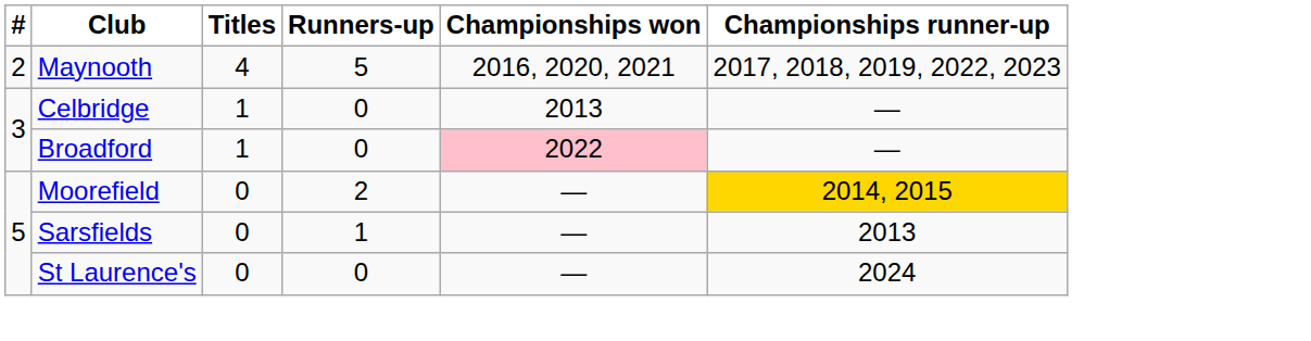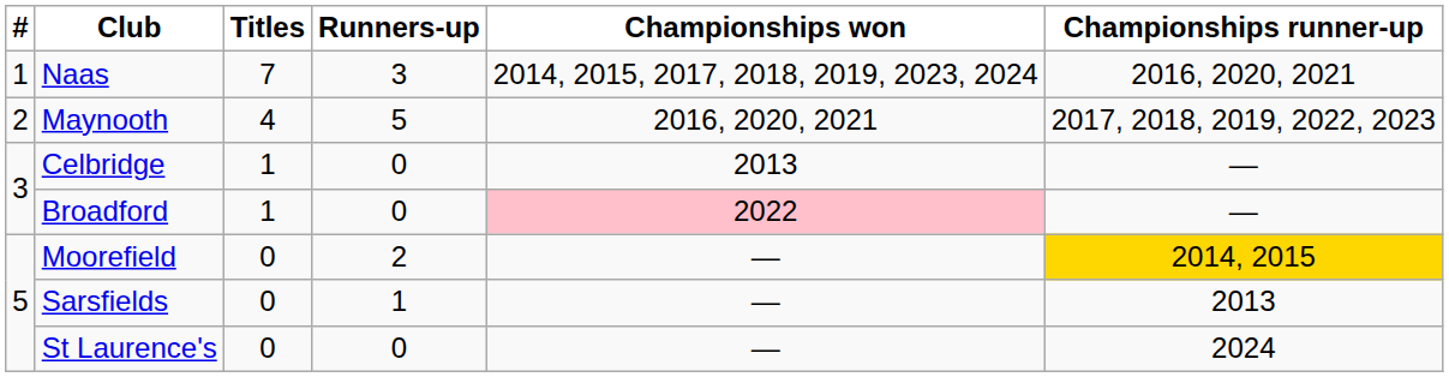 <table class="wikitable sortable" style="text-align:center">
 <tr>
 <th style="background:white;color:black">#</th>
 <th style="background:white;color:black">Club</th>
 <th style="background:white;color:black">Titles</th>
 <th style="background:white;color:black">Runners-up</th>
 <th style="background:white;color:black">Championships won</th>
 <th style="background:white;color:black">Championships runner-up</th>
+</tr>
+<tr>
+<td>1</td>
+<td style="text-align:left"><a href='#'>Naas</a></td>
+<td>7</td>
+<td>3</td>
+<td>2014, 2015, 2017, 2018, 2019, 2023, 2024</td>
+<td>2016, 2020, 2021</td>
 </tr>
 <tr>
 <td>2</td>
 <td style="text-align:left"><a href='#'>Maynooth</a></td>
 <td>4</td>
 <td>5</td>
 <td>2016, 2020, 2021</td>
 <td>2017, 2018, 2019, 2022, 2023</td>
 </tr>
 <tr>
 <td rowspan="2">3</td>
 <td style="text-align:left"><a href='#'>Celbridge</a></td>
 <td>1</td>
 <td>0</td>
 <td>2013</td>
 <td>—</td>
 </tr>
 <tr>
 <td style="text-align:left"><a href='#'>Broadford</a></td>
 <td>1</td>
 <td>0</td>
 <td style="background: pink;">2022</td>
 <td>—</td>
 </tr>
 <tr>
 <td rowspan="3">5</td>
 <td style="text-align:left"><a href='#'>Moorefield</a></td>
 <td>0</td>
 <td>2</td>
 <td>—</td>
 <td style="background: gold;">2014, 2015</td>
 </tr>
 <tr>
 <td style="text-align:left"><a href='#'>Sarsfields</a></td>
 <td>0</td>
 <td>1</td>
 <td>—</td>
 <td>2013</td>
 </tr>
 <tr>
 <td style="text-align:left"><a href='#'>St Laurence's</a></td>
 <td>0</td>
 <td>0</td>
 <td>—</td>
 <td>2024</td>
 </tr>
 </table>
